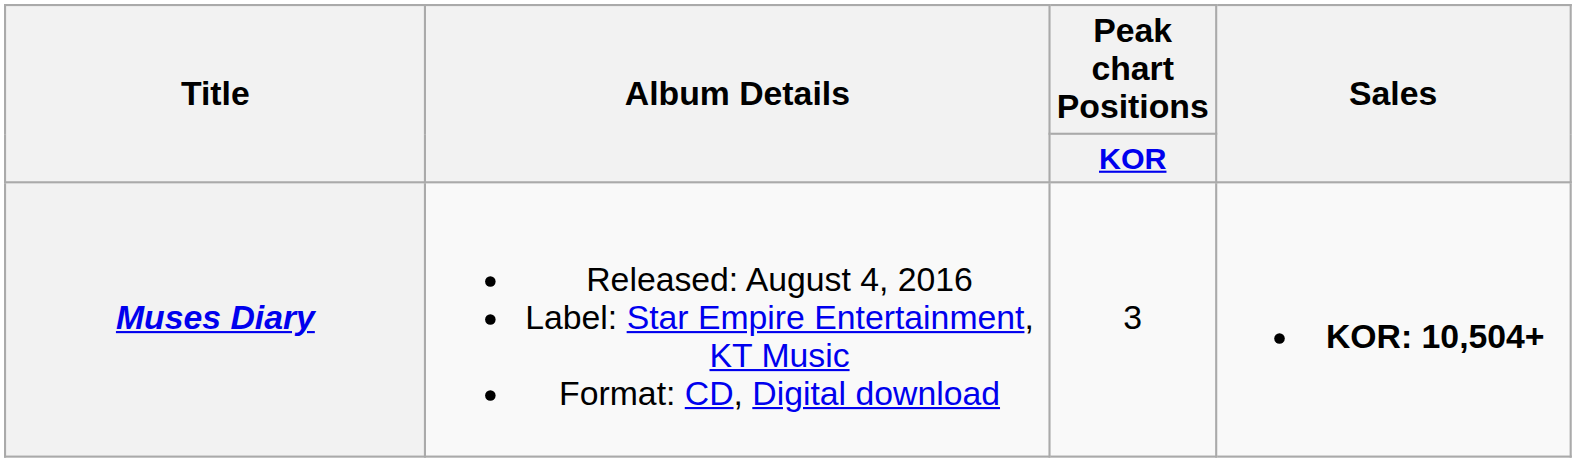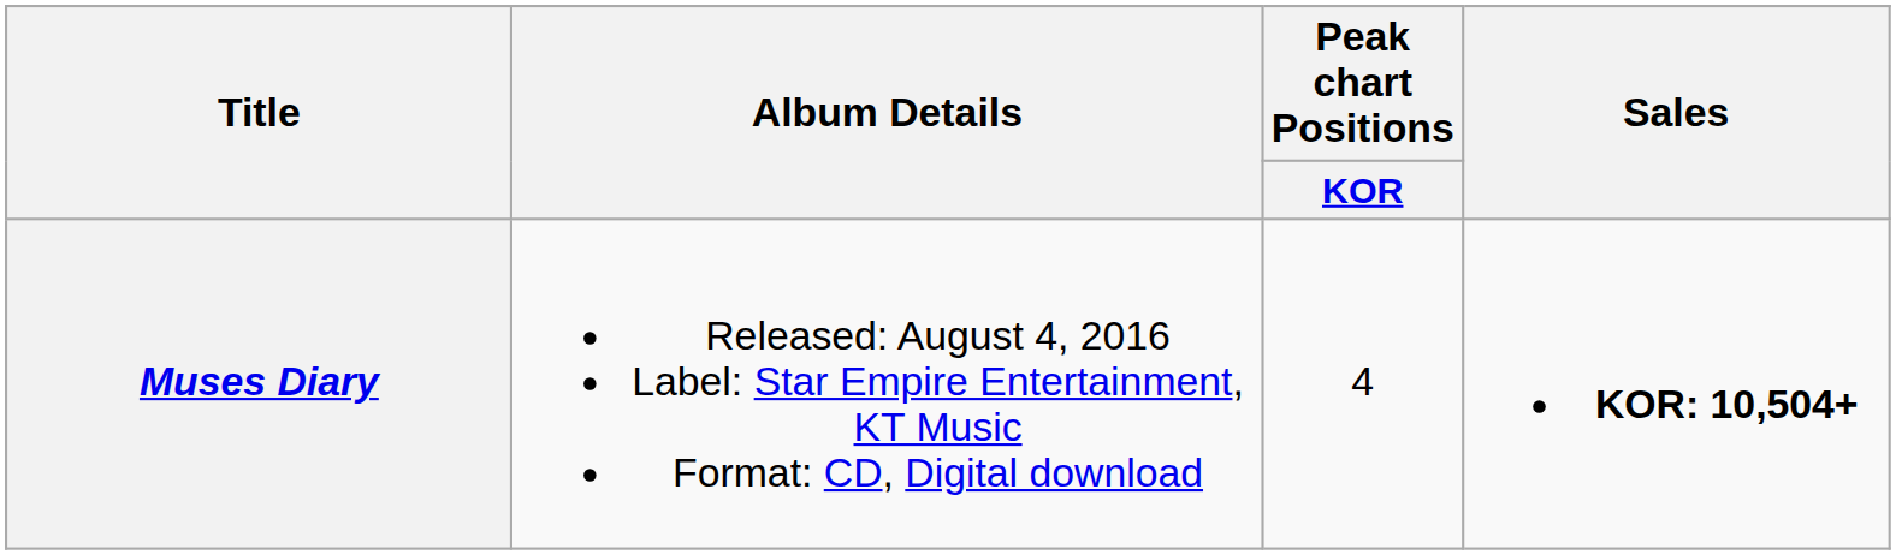 <table class="wikitable plainrowheaders" style="text-align:center;">
 <tr>
 <th rowspan="2" scope="col" style="width:12em;">Title</th>
 <th rowspan="2" scope="col" style="width:18em;">Album Details</th>
 <th scope="col">Peak chart<br>Positions</th>
 <th rowspan="2" scope="col" style="width:10em;">Sales</th>
 </tr>
 <tr>
 <th scope="col" style="width:3.5em;font-size:90%;"><a href='#'>KOR</a></th>
 </tr>
 <tr>
 <th scope="row"><em><a href='#'>Muses Diary</a></em></th>
 <td><br><ul><li>Released: August 4, 2016</li><li>Label: <a href='#'>Star Empire Entertainment</a>, <a href='#'>KT Music</a></li><li>Format: <a href='#'>CD</a>, <a href='#'>Digital download</a></li></ul></td>
-<td>3</td>
+<td>4</td>
 <td><strong><br><ul><li>KOR: 10,504+</li></ul></strong></td>
 </tr>
 </table>
